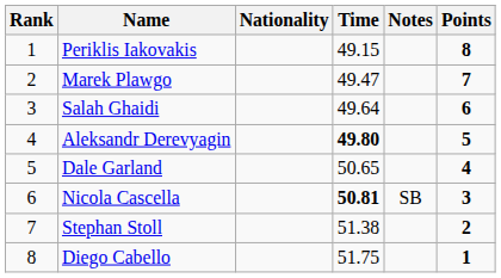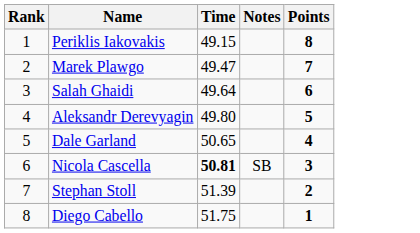 <table class="wikitable sortable" style="text-align:center">
 <tr>
 <th>Rank</th>
 <th>Name</th>
-<th>Nationality</th>
 <th>Time</th>
 <th>Notes</th>
 <th>Points</th>
 </tr>
 <tr>
 <td>1</td>
 <td align=left><a href='#'>Periklis Iakovakis</a></td>
-<td align=left></td>
 <td>49.15</td>
 <td></td>
 <td><strong>8</strong></td>
 </tr>
 <tr>
 <td>2</td>
 <td align=left><a href='#'>Marek Plawgo</a></td>
-<td align=left></td>
 <td>49.47</td>
 <td></td>
 <td><strong>7</strong></td>
 </tr>
 <tr>
 <td>3</td>
 <td align=left><a href='#'>Salah Ghaidi</a></td>
-<td align=left></td>
 <td>49.64</td>
 <td></td>
 <td><strong>6</strong></td>
 </tr>
 <tr>
 <td>4</td>
 <td align=left><a href='#'>Aleksandr Derevyagin</a></td>
-<td align=left></td>
-<td><strong>49.80</strong></td>
+<td>49.80</td>
 <td></td>
 <td><strong>5</strong></td>
 </tr>
 <tr>
 <td>5</td>
 <td align=left><a href='#'>Dale Garland</a></td>
-<td align=left></td>
 <td>50.65</td>
 <td></td>
 <td><strong>4</strong></td>
 </tr>
 <tr>
 <td>6</td>
 <td align=left><a href='#'>Nicola Cascella</a></td>
-<td align=left></td>
 <td><strong>50.81</strong></td>
 <td>SB</td>
 <td><strong>3</strong></td>
 </tr>
 <tr>
 <td>7</td>
 <td align=left><a href='#'>Stephan Stoll</a></td>
-<td align=left></td>
-<td>51.38</td>
+<td>51.39</td>
 <td></td>
 <td><strong>2</strong></td>
 </tr>
 <tr>
 <td>8</td>
 <td align=left><a href='#'>Diego Cabello</a></td>
-<td align=left></td>
 <td>51.75</td>
 <td></td>
 <td><strong>1</strong></td>
 </tr>
 </table>
